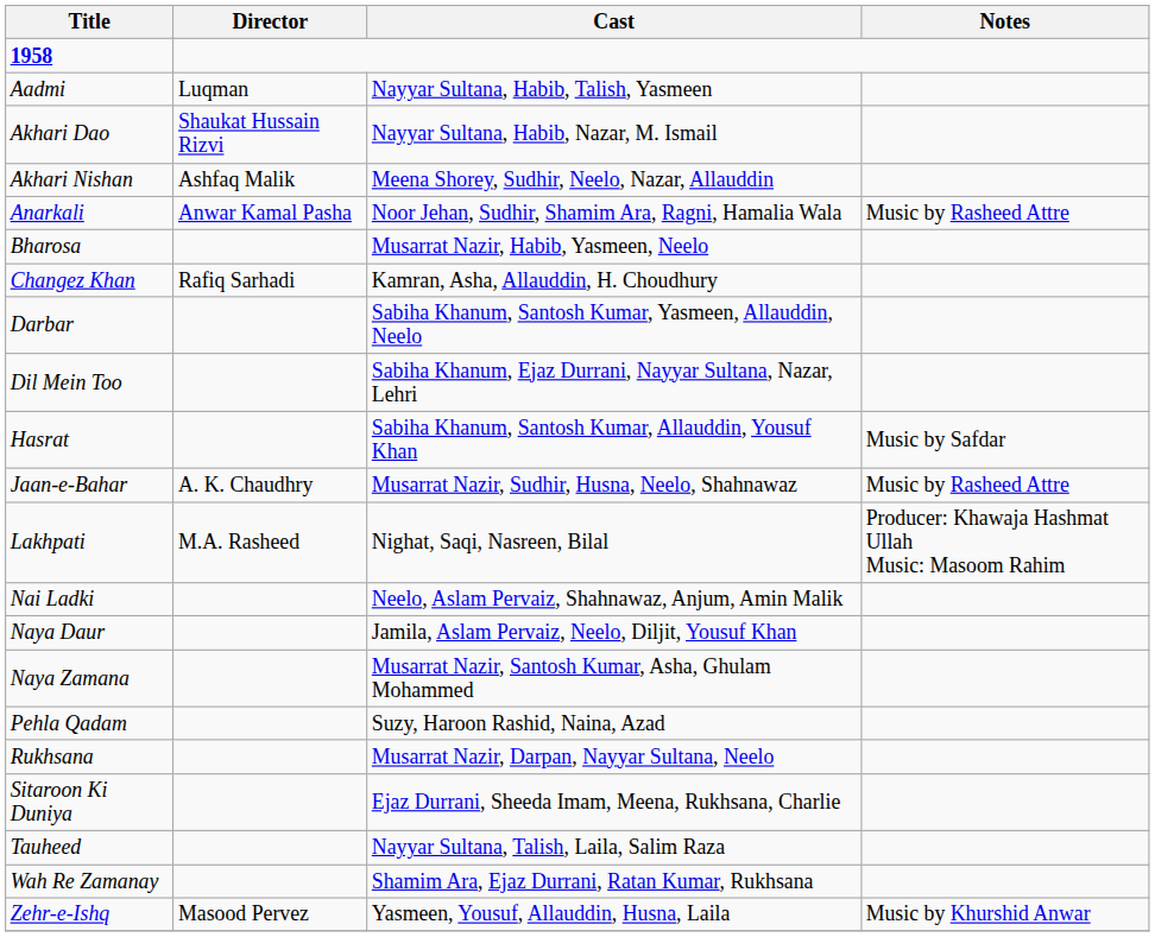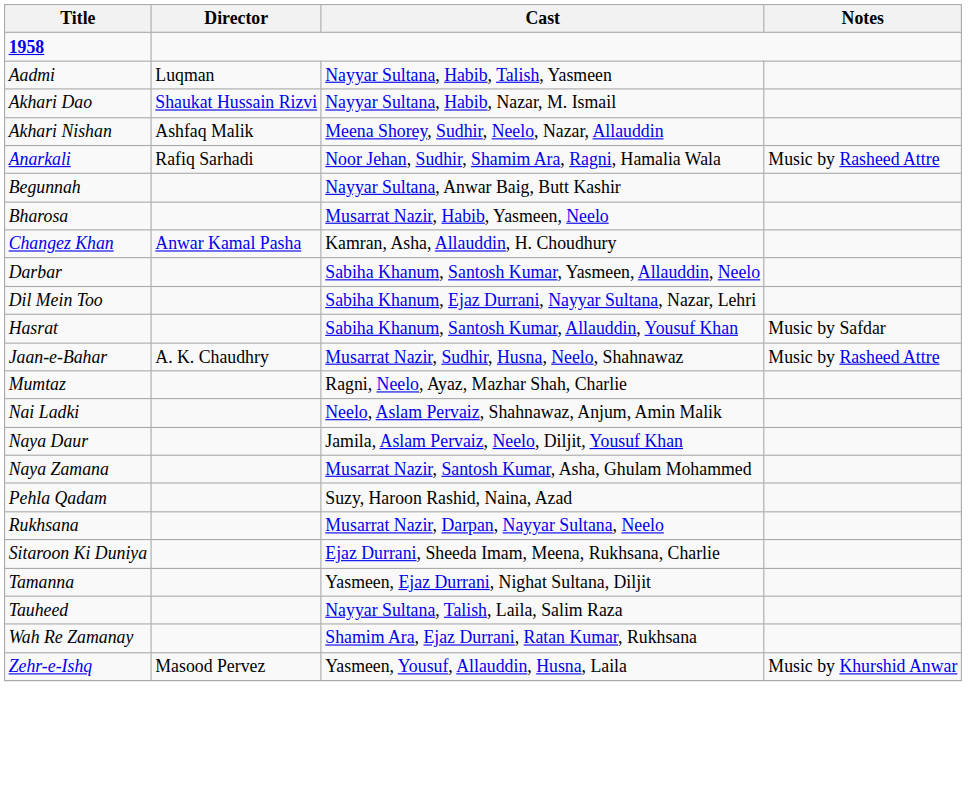 <table class="wikitable">
 <tr>
 <th>Title</th>
 <th>Director</th>
 <th>Cast</th>
 <th>Notes</th>
 </tr>
 <tr>
 <td><strong><a href='#'>1958</a></strong></td>
 </tr>
 <tr>
 <td><em>Aadmi</em></td>
 <td>Luqman</td>
 <td><a href='#'>Nayyar Sultana</a>, <a href='#'>Habib</a>, <a href='#'>Talish</a>, Yasmeen</td>
 <td></td>
 </tr>
 <tr>
 <td><em>Akhari Dao</em></td>
 <td><a href='#'>Shaukat Hussain Rizvi</a></td>
 <td><a href='#'>Nayyar Sultana</a>, <a href='#'>Habib</a>, Nazar, M. Ismail</td>
 <td></td>
 </tr>
 <tr>
 <td><em>Akhari Nishan </em></td>
 <td>Ashfaq Malik</td>
 <td><a href='#'>Meena Shorey</a>, <a href='#'>Sudhir</a>, <a href='#'>Neelo</a>, Nazar, <a href='#'>Allauddin</a></td>
 <td></td>
 </tr>
 <tr>
 <td><em><a href='#'>Anarkali</a></em></td>
-<td><a href='#'>Anwar Kamal Pasha</a></td>
+<td>Rafiq Sarhadi</td>
 <td><a href='#'>Noor Jehan</a>, <a href='#'>Sudhir</a>, <a href='#'>Shamim Ara</a>, <a href='#'>Ragni</a>, Hamalia Wala</td>
 <td>Music by <a href='#'>Rasheed Attre</a></td>
+</tr>
+<tr>
+<td><em>Begunnah</em></td>
+<td></td>
+<td><a href='#'>Nayyar Sultana</a>, Anwar Baig, Butt Kashir</td>
+<td></td>
 </tr>
 <tr>
 <td><em>Bharosa</em></td>
 <td></td>
 <td><a href='#'>Musarrat Nazir</a>, <a href='#'>Habib</a>, Yasmeen, <a href='#'>Neelo</a></td>
 <td></td>
 </tr>
 <tr>
 <td><em><a href='#'>Changez Khan</a></em></td>
-<td>Rafiq Sarhadi</td>
+<td><a href='#'>Anwar Kamal Pasha</a></td>
 <td>Kamran, Asha, <a href='#'>Allauddin</a>, H. Choudhury</td>
 <td></td>
 </tr>
 <tr>
 <td><em>Darbar</em></td>
 <td></td>
 <td><a href='#'>Sabiha Khanum</a>, <a href='#'>Santosh Kumar</a>, Yasmeen, <a href='#'>Allauddin</a>, <a href='#'>Neelo</a></td>
 <td></td>
 </tr>
 <tr>
 <td><em>Dil Mein Too</em></td>
 <td></td>
 <td><a href='#'>Sabiha Khanum</a>, <a href='#'>Ejaz Durrani</a>, <a href='#'>Nayyar Sultana</a>, Nazar, Lehri</td>
 <td></td>
 </tr>
 <tr>
 <td><em>Hasrat</em></td>
 <td></td>
 <td><a href='#'>Sabiha Khanum</a>, <a href='#'>Santosh Kumar</a>, <a href='#'>Allauddin</a>, <a href='#'>Yousuf Khan</a></td>
 <td>Music by Safdar</td>
 </tr>
 <tr>
 <td><em>Jaan-e-Bahar</em></td>
 <td>A. K. Chaudhry</td>
 <td><a href='#'>Musarrat Nazir</a>, <a href='#'>Sudhir</a>, <a href='#'>Husna</a>, <a href='#'>Neelo</a>, Shahnawaz</td>
 <td>Music by <a href='#'>Rasheed Attre</a></td>
 </tr>
 <tr>
-<td><em>Lakhpati</em></td>
-<td>M.A. Rasheed</td>
-<td>Nighat, Saqi, Nasreen, Bilal</td>
-<td>Producer: Khawaja Hashmat Ullah<br>Music: Masoom Rahim</td>
+<td><em>Mumtaz</em></td>
+<td></td>
+<td>Ragni, <a href='#'>Neelo</a>, Ayaz, Mazhar Shah, Charlie</td>
+<td></td>
 </tr>
 <tr>
 <td><em>Nai Ladki</em></td>
 <td></td>
 <td><a href='#'>Neelo</a>, <a href='#'>Aslam Pervaiz</a>, Shahnawaz, Anjum, Amin Malik</td>
 <td></td>
 </tr>
 <tr>
 <td><em>Naya Daur</em></td>
 <td></td>
 <td>Jamila, <a href='#'>Aslam Pervaiz</a>, <a href='#'>Neelo</a>, Diljit, <a href='#'>Yousuf Khan</a></td>
 <td></td>
 </tr>
 <tr>
 <td><em>Naya Zamana</em></td>
 <td></td>
 <td><a href='#'>Musarrat Nazir</a>, <a href='#'>Santosh Kumar</a>, Asha, Ghulam Mohammed</td>
 <td></td>
 </tr>
 <tr>
 <td><em>Pehla Qadam</em></td>
 <td></td>
 <td>Suzy, Haroon Rashid, Naina, Azad</td>
 <td></td>
 </tr>
 <tr>
 <td><em>Rukhsana</em></td>
 <td></td>
 <td><a href='#'>Musarrat Nazir</a>, <a href='#'>Darpan</a>, <a href='#'>Nayyar Sultana</a>, <a href='#'>Neelo</a></td>
 <td></td>
 </tr>
 <tr>
 <td><em>Sitaroon Ki Duniya</em></td>
 <td></td>
 <td><a href='#'>Ejaz Durrani</a>, Sheeda Imam, Meena, Rukhsana, Charlie</td>
 <td></td>
 </tr>
 <tr>
+<td><em>Tamanna</em></td>
+<td></td>
+<td>Yasmeen, <a href='#'>Ejaz Durrani</a>, Nighat Sultana, Diljit</td>
+<td></td>
+</tr>
+<tr>
 <td><em>Tauheed</em></td>
 <td></td>
 <td><a href='#'>Nayyar Sultana</a>, <a href='#'>Talish</a>, Laila, Salim Raza</td>
 <td></td>
 </tr>
 <tr>
 <td><em>Wah Re Zamanay</em></td>
 <td></td>
 <td><a href='#'>Shamim Ara</a>, <a href='#'>Ejaz Durrani</a>, <a href='#'>Ratan Kumar</a>, Rukhsana</td>
 <td></td>
 </tr>
 <tr>
 <td><em><a href='#'>Zehr-e-Ishq</a></em></td>
 <td>Masood Pervez</td>
 <td>Yasmeen, <a href='#'>Yousuf</a>, <a href='#'>Allauddin</a>, <a href='#'>Husna</a>, Laila</td>
 <td>Music by <a href='#'>Khurshid Anwar</a></td>
 </tr>
 <tr>
 </tr>
 </table>
